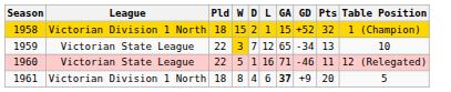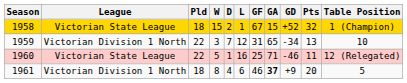 <table class="wikitable" style="text-align:center">
 <tr>
 <th>Season</th>
 <th>League</th>
 <th>Pld</th>
 <th>W</th>
 <th>D</th>
 <th>L</th>
+<th>GF</th>
 <th>GA</th>
 <th>GD</th>
 <th>Pts</th>
 <th>Table Position</th>
 </tr>
 <tr style="background:gold;">
 <td>1958</td>
-<td>Victorian Division 1 North</td>
+<td>Victorian State League</td>
 <td>18</td>
 <td>15</td>
 <td>2</td>
 <td>1</td>
+<td>67</td>
 <td>15</td>
 <td>+52</td>
 <td>32</td>
 <td>1 (Champion)</td>
 </tr>
 <tr>
 <td>1959</td>
-<td>Victorian State League</td>
+<td>Victorian Division 1 North</td>
 <td>22</td>
-<td style="background: gold;">3</td>
+<td>3</td>
 <td>7</td>
 <td>12</td>
+<td>31</td>
 <td>65</td>
 <td>-34</td>
 <td>13</td>
 <td>10</td>
 </tr>
 <tr bgcolor="#FFCCCC">
 <td>1960</td>
 <td>Victorian State League</td>
 <td>22</td>
 <td>5</td>
 <td>1</td>
 <td>16</td>
+<td>25</td>
 <td>71</td>
 <td>-46</td>
 <td>11</td>
 <td>12 (Relegated)</td>
 </tr>
 <tr>
 <td>1961</td>
 <td>Victorian Division 1 North</td>
 <td>18</td>
 <td>8</td>
 <td>4</td>
 <td>6</td>
+<td>46</td>
 <td><strong>37</strong></td>
 <td>+9</td>
 <td>20</td>
 <td>5</td>
 </tr>
 </table>
